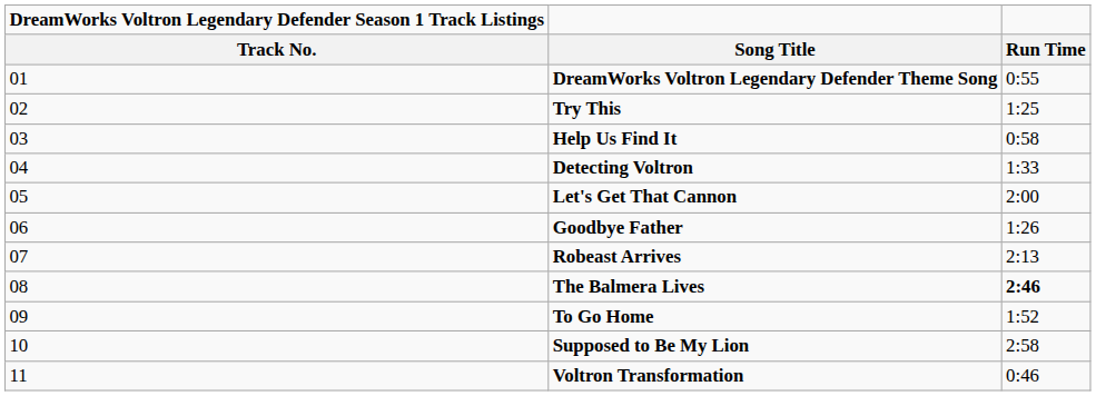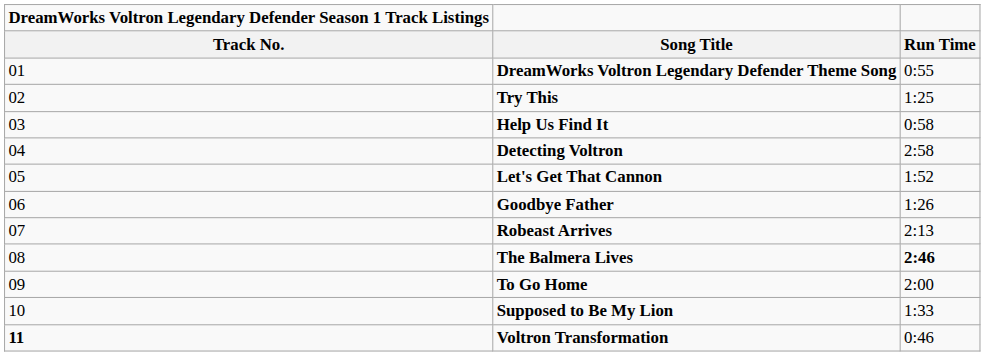 <table role="presentation" class="wikitable mw-collapsible mw-collapsed">
 <tr>
 <td><strong>DreamWorks Voltron Legendary Defender Season 1 Track Listings</strong></td>
 <td border="2" cellpadding="4" cellspacing="0" style="margin: 1em 1em 1em 0; background: #f9f9f9; border: 1px #aaa solid; border-collapse: collapse"></td>
 </tr>
 <tr style="vertical-align: top; text-align: center;">
 <th>Track No.</th>
 <th>Song Title</th>
 <th>Run Time</th>
 </tr>
 <tr style="vertical-align: top; text-align: left;">
 <td>01</td>
 <td><strong>DreamWorks Voltron Legendary Defender Theme Song</strong></td>
 <td>0:55</td>
 </tr>
 <tr>
 <td>02</td>
 <td><strong>Try This</strong></td>
 <td>1:25</td>
 </tr>
 <tr>
 <td>03</td>
 <td><strong>Help Us Find It</strong></td>
 <td>0:58</td>
 </tr>
 <tr>
 <td>04</td>
 <td><strong>Detecting Voltron</strong></td>
-<td>1:33</td>
+<td>2:58</td>
 </tr>
 <tr>
 <td>05</td>
 <td><strong>Let's Get That Cannon</strong></td>
-<td>2:00</td>
+<td>1:52</td>
 </tr>
 <tr>
 <td>06</td>
 <td><strong>Goodbye Father</strong></td>
 <td>1:26</td>
 </tr>
 <tr>
 <td>07</td>
 <td><strong>Robeast Arrives</strong></td>
 <td>2:13</td>
 </tr>
 <tr>
 <td>08</td>
 <td><strong>The Balmera Lives</strong></td>
 <td><strong>2:46</strong></td>
 </tr>
 <tr>
 <td>09</td>
 <td><strong>To Go Home</strong></td>
-<td>1:52</td>
+<td>2:00</td>
 </tr>
 <tr>
 <td>10</td>
 <td><strong>Supposed to Be My Lion</strong></td>
-<td>2:58</td>
+<td>1:33</td>
 </tr>
 <tr>
-<td>11</td>
+<td><strong>11</strong></td>
 <td><strong>Voltron Transformation</strong></td>
 <td>0:46</td>
 </tr>
 </table>
